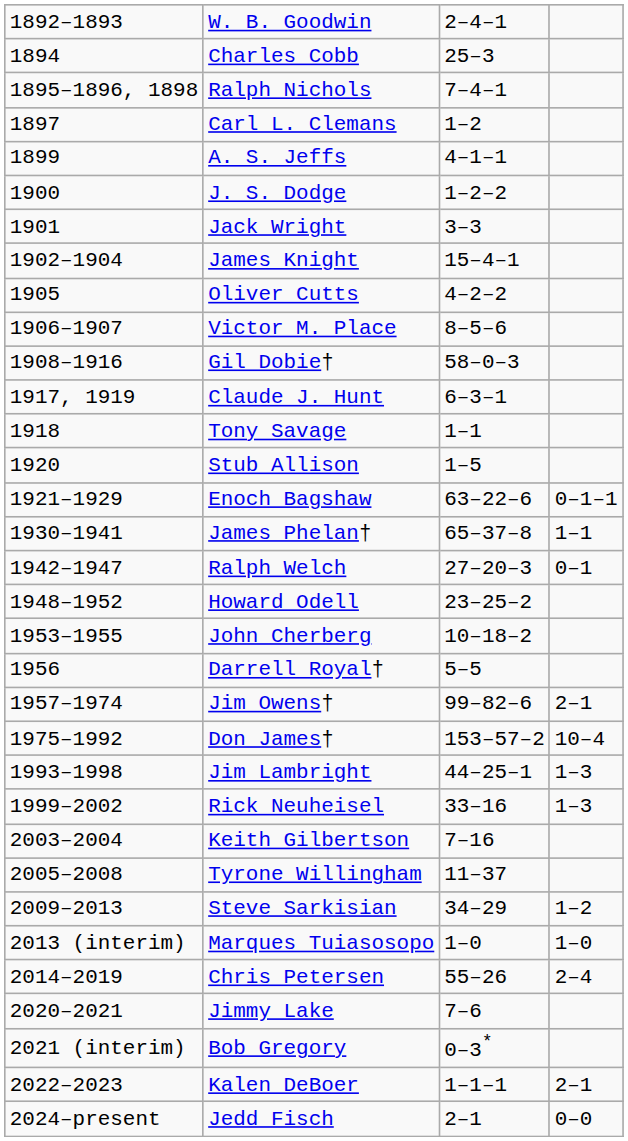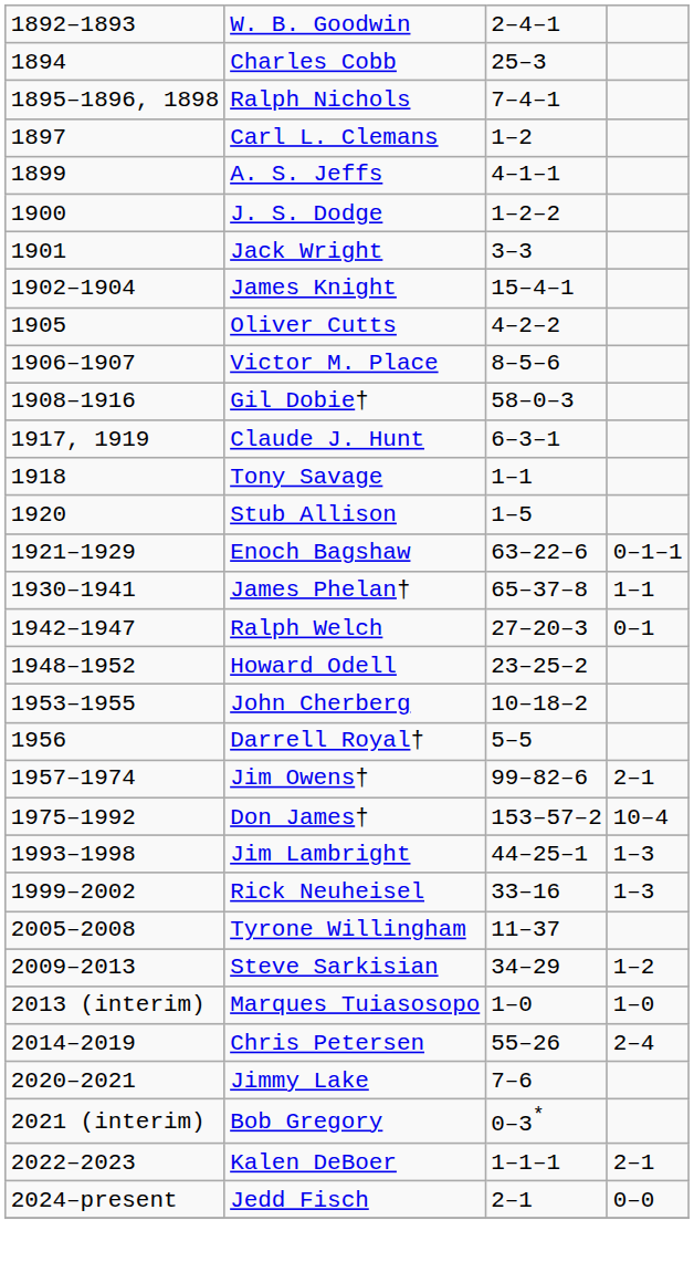 <table class="wikitable">
 <tr>
 <td>1892–1893</td>
 <td><a href='#'>W. B. Goodwin</a></td>
 <td>2–4–1</td>
 <td></td>
 </tr>
 <tr>
 <td>1894</td>
 <td><a href='#'>Charles Cobb</a></td>
 <td>25–3</td>
 <td></td>
 </tr>
 <tr>
 <td>1895–1896, 1898</td>
 <td><a href='#'>Ralph Nichols</a></td>
 <td>7–4–1</td>
 <td></td>
 </tr>
 <tr>
 <td>1897</td>
 <td><a href='#'>Carl L. Clemans</a></td>
 <td>1–2</td>
 <td></td>
 </tr>
 <tr>
 <td>1899</td>
 <td><a href='#'>A. S. Jeffs</a></td>
 <td>4–1–1</td>
 <td></td>
 </tr>
 <tr>
 <td>1900</td>
 <td><a href='#'>J. S. Dodge</a></td>
 <td>1–2–2</td>
 <td></td>
 </tr>
 <tr>
 <td>1901</td>
 <td><a href='#'>Jack Wright</a></td>
 <td>3–3</td>
 <td></td>
 </tr>
 <tr>
 <td>1902–1904</td>
 <td><a href='#'>James Knight</a></td>
 <td>15–4–1</td>
 <td></td>
 </tr>
 <tr>
 <td>1905</td>
 <td><a href='#'>Oliver Cutts</a></td>
 <td>4–2–2</td>
 <td></td>
 </tr>
 <tr>
 <td>1906–1907</td>
 <td><a href='#'>Victor M. Place</a></td>
 <td>8–5–6</td>
 <td></td>
 </tr>
 <tr>
 <td>1908–1916</td>
 <td><a href='#'>Gil Dobie</a>†</td>
 <td>58–0–3</td>
 <td></td>
 </tr>
 <tr>
 <td>1917, 1919</td>
 <td><a href='#'>Claude J. Hunt</a></td>
 <td>6–3–1</td>
 <td></td>
 </tr>
 <tr>
 <td>1918</td>
 <td><a href='#'>Tony Savage</a></td>
 <td>1–1</td>
 <td></td>
 </tr>
 <tr>
 <td>1920</td>
 <td><a href='#'>Stub Allison</a></td>
 <td>1–5</td>
 <td></td>
 </tr>
 <tr>
 <td>1921–1929</td>
 <td><a href='#'>Enoch Bagshaw</a></td>
 <td>63–22–6</td>
 <td>0–1–1</td>
 </tr>
 <tr>
 <td>1930–1941</td>
 <td><a href='#'>James Phelan</a>†</td>
 <td>65–37–8</td>
 <td>1–1</td>
 </tr>
 <tr>
 <td>1942–1947</td>
 <td><a href='#'>Ralph Welch</a></td>
 <td>27–20–3</td>
 <td>0–1</td>
 </tr>
 <tr>
 <td>1948–1952</td>
 <td><a href='#'>Howard Odell</a></td>
 <td>23–25–2</td>
 <td></td>
 </tr>
 <tr>
 <td>1953–1955</td>
 <td><a href='#'>John Cherberg</a></td>
 <td>10–18–2</td>
 <td></td>
 </tr>
 <tr>
 <td>1956</td>
 <td><a href='#'>Darrell Royal</a>†</td>
 <td>5–5</td>
 <td></td>
 </tr>
 <tr>
 <td>1957–1974</td>
 <td><a href='#'>Jim Owens</a>†</td>
 <td>99–82–6</td>
 <td>2–1</td>
 </tr>
 <tr>
 <td>1975–1992</td>
 <td><a href='#'>Don James</a>†</td>
 <td>153–57–2</td>
 <td>10–4</td>
 </tr>
 <tr>
 <td>1993–1998</td>
 <td><a href='#'>Jim Lambright</a></td>
 <td>44–25–1</td>
 <td>1–3</td>
 </tr>
 <tr>
 <td>1999–2002</td>
 <td><a href='#'>Rick Neuheisel</a></td>
 <td>33–16</td>
 <td>1–3</td>
 </tr>
 <tr>
-<td>2003–2004</td>
-<td><a href='#'>Keith Gilbertson</a></td>
-<td>7–16</td>
-<td></td>
-</tr>
-<tr>
 <td>2005–2008</td>
 <td><a href='#'>Tyrone Willingham</a></td>
 <td>11–37</td>
 <td></td>
 </tr>
 <tr>
 <td>2009–2013</td>
 <td><a href='#'>Steve Sarkisian</a></td>
 <td>34–29</td>
 <td>1–2</td>
 </tr>
 <tr>
 <td>2013 (interim)</td>
 <td><a href='#'>Marques Tuiasosopo</a></td>
 <td>1–0</td>
 <td>1–0</td>
 </tr>
 <tr>
 <td>2014–2019</td>
 <td><a href='#'>Chris Petersen</a></td>
 <td>55–26</td>
 <td>2–4</td>
 </tr>
 <tr>
 <td>2020–2021</td>
 <td><a href='#'>Jimmy Lake</a></td>
 <td>7–6</td>
 <td></td>
 </tr>
 <tr>
 <td>2021 (interim)</td>
 <td><a href='#'>Bob Gregory</a></td>
 <td>0–3<sup>*</sup></td>
 <td></td>
 </tr>
 <tr>
 <td>2022–2023</td>
 <td><a href='#'>Kalen DeBoer</a></td>
 <td>1–1–1</td>
 <td>2–1</td>
 </tr>
 <tr>
 <td>2024–present</td>
 <td><a href='#'>Jedd Fisch</a></td>
 <td>2–1</td>
 <td>0–0</td>
 </tr>
 <tr>
 </tr>
 </table>
